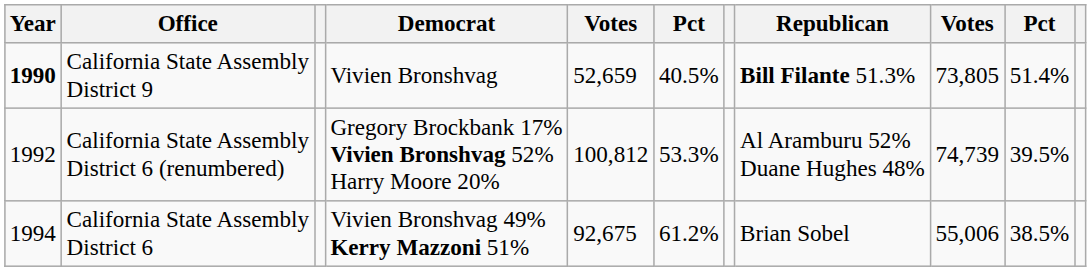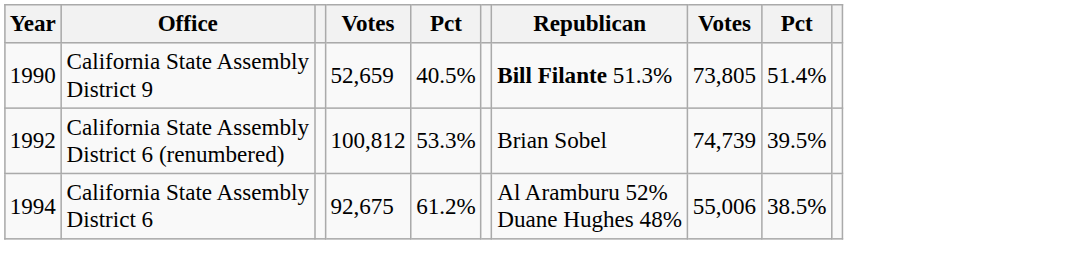 <table class="wikitable" style="margin:0.5em ; font-size:95%">
 <tr>
 <th>Year</th>
 <th>Office</th>
 <th></th>
-<th>Democrat</th>
 <th>Votes</th>
 <th>Pct</th>
 <th></th>
 <th>Republican</th>
 <th>Votes</th>
 <th>Pct</th>
 <th></th>
 </tr>
 <tr>
-<td><strong>1990</strong></td>
+<td>1990</td>
 <td>California State Assembly<br> District 9</td>
 <td></td>
-<td>Vivien Bronshvag</td>
 <td>52,659</td>
 <td>40.5%</td>
 <td></td>
 <td><strong>Bill Filante</strong> 51.3%</td>
 <td>73,805</td>
 <td>51.4%</td>
 <td></td>
 </tr>
 <tr>
 <td>1992</td>
 <td>California State Assembly<br> District 6 (renumbered)</td>
 <td></td>
-<td>Gregory Brockbank 17%<br> <strong>Vivien Bronshvag</strong> 52%<br> Harry Moore 20%</td>
 <td>100,812</td>
 <td>53.3%</td>
 <td></td>
-<td>Al Aramburu 52% <br> Duane Hughes 48%</td>
+<td>Brian Sobel</td>
 <td>74,739</td>
 <td>39.5%</td>
 <td></td>
 </tr>
 <tr>
 <td>1994</td>
 <td>California State Assembly<br> District 6</td>
 <td></td>
-<td>Vivien Bronshvag 49%<br> <strong>Kerry Mazzoni</strong> 51%</td>
 <td>92,675</td>
 <td>61.2%</td>
 <td></td>
-<td>Brian Sobel</td>
+<td>Al Aramburu 52% <br> Duane Hughes 48%</td>
 <td>55,006</td>
 <td>38.5%</td>
 <td></td>
 </tr>
 </table>
